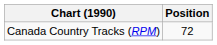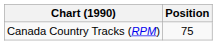 <table class="wikitable sortable">
 <tr>
 <th scope="col">Chart (1990)</th>
 <th scope="col">Position</th>
 </tr>
 <tr>
 <td>Canada Country Tracks (<em><a href='#'>RPM</a></em>)</td>
-<td align="center">72</td>
+<td align="center">75</td>
 </tr>
 </table>
